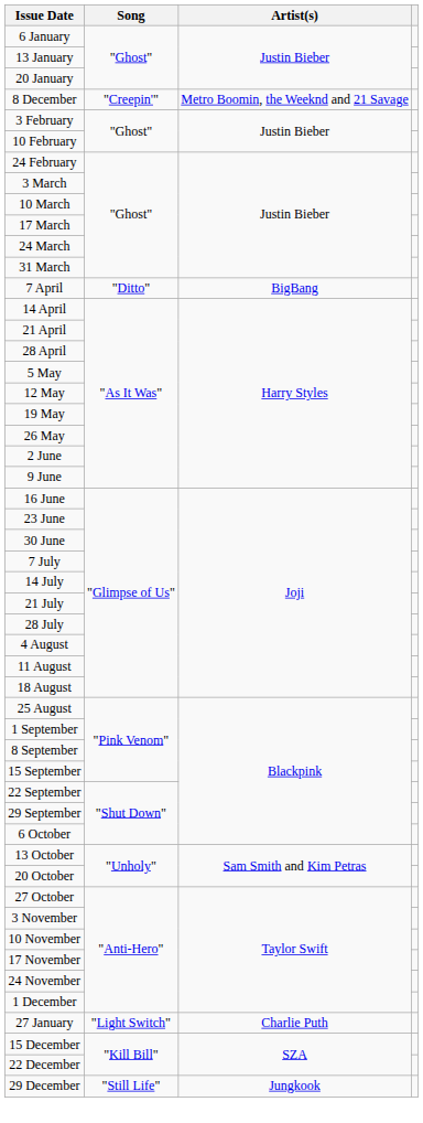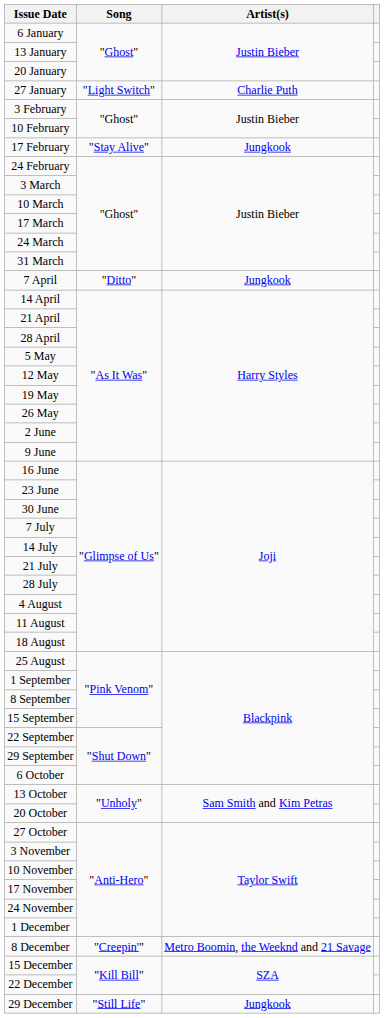 <table class="wikitable" style="text-align: center;">
 <tr>
 <th style="text-align: center;">Issue Date</th>
 <th style="text-align: center;">Song</th>
 <th style="text-align: center;">Artist(s)</th>
 <th style="text-align: center;"></th>
 </tr>
 <tr>
 <td>6 January</td>
 <td rowspan=3>"<a href='#'>Ghost</a>"</td>
 <td rowspan=3><a href='#'>Justin Bieber</a></td>
 <td></td>
 </tr>
 <tr>
 <td>13 January</td>
 <td></td>
 </tr>
 <tr>
 <td>20 January</td>
 <td></td>
 </tr>
 <tr>
-<td>8 December</td>
-<td>"<a href='#'>Creepin'</a>"</td>
-<td><a href='#'>Metro Boomin</a>, <a href='#'>the Weeknd</a> and <a href='#'>21 Savage</a></td>
+<td>27 January</td>
+<td>"<a href='#'>Light Switch</a>"</td>
+<td><a href='#'>Charlie Puth</a></td>
 <td></td>
 </tr>
 <tr>
 <td>3 February</td>
 <td rowspan=2>"Ghost"</td>
 <td rowspan=2>Justin Bieber</td>
 <td></td>
 </tr>
 <tr>
 <td>10 February</td>
+<td></td>
+</tr>
+<tr>
+<td>17 February</td>
+<td>"<a href='#'>Stay Alive</a>"</td>
+<td><a href='#'>Jungkook</a></td>
 <td></td>
 </tr>
 <tr>
 <td>24 February</td>
 <td rowspan=6>"Ghost"</td>
 <td rowspan=6>Justin Bieber</td>
 <td></td>
 </tr>
 <tr>
 <td>3 March</td>
 <td></td>
 </tr>
 <tr>
 <td>10 March</td>
 <td></td>
 </tr>
 <tr>
 <td>17 March</td>
 <td></td>
 </tr>
 <tr>
 <td>24 March</td>
 <td></td>
 </tr>
 <tr>
 <td>31 March</td>
 <td></td>
 </tr>
 <tr>
 <td>7 April</td>
 <td>"<a href='#'>Ditto</a>"</td>
-<td><a href='#'>BigBang</a></td>
+<td><a href='#'>Jungkook</a></td>
 <td></td>
 </tr>
 <tr>
 <td>14 April</td>
 <td rowspan=9>"<a href='#'>As It Was</a>"</td>
 <td rowspan=9><a href='#'>Harry Styles</a></td>
 <td></td>
 </tr>
 <tr>
 <td>21 April</td>
 <td></td>
 </tr>
 <tr>
 <td>28 April</td>
 <td></td>
 </tr>
 <tr>
 <td>5 May</td>
 <td></td>
 </tr>
 <tr>
 <td>12 May</td>
 <td></td>
 </tr>
 <tr>
 <td>19 May</td>
 <td></td>
 </tr>
 <tr>
 <td>26 May</td>
 <td></td>
 </tr>
 <tr>
 <td>2 June</td>
 <td></td>
 </tr>
 <tr>
 <td>9 June</td>
 <td></td>
 </tr>
 <tr>
 <td>16 June</td>
 <td rowspan=10>"<a href='#'>Glimpse of Us</a>"</td>
 <td rowspan=10><a href='#'>Joji</a></td>
 <td></td>
 </tr>
 <tr>
 <td>23 June</td>
 <td></td>
 </tr>
 <tr>
 <td>30 June</td>
 <td></td>
 </tr>
 <tr>
 <td>7 July</td>
 <td></td>
 </tr>
 <tr>
 <td>14 July</td>
 <td></td>
 </tr>
 <tr>
 <td>21 July</td>
 <td></td>
 </tr>
 <tr>
 <td>28 July</td>
 <td></td>
 </tr>
 <tr>
 <td>4 August</td>
 <td></td>
 </tr>
 <tr>
 <td>11 August</td>
 <td></td>
 </tr>
 <tr>
 <td>18 August</td>
 <td></td>
 </tr>
 <tr>
 <td>25 August</td>
 <td rowspan=4>"<a href='#'>Pink Venom</a>"</td>
 <td rowspan=7><a href='#'>Blackpink</a></td>
 <td></td>
 </tr>
 <tr>
 <td>1 September</td>
 <td></td>
 </tr>
 <tr>
 <td>8 September</td>
 <td></td>
 </tr>
 <tr>
 <td>15 September</td>
 <td></td>
 </tr>
 <tr>
 <td>22 September</td>
 <td rowspan=3>"<a href='#'>Shut Down</a>"</td>
 <td></td>
 </tr>
 <tr>
 <td>29 September</td>
 <td></td>
 </tr>
 <tr>
 <td>6 October</td>
 <td></td>
 </tr>
 <tr>
 <td>13 October</td>
 <td rowspan=2>"<a href='#'>Unholy</a>"</td>
 <td rowspan=2><a href='#'>Sam Smith</a> and <a href='#'>Kim Petras</a></td>
 <td></td>
 </tr>
 <tr>
 <td>20 October</td>
 <td></td>
 </tr>
 <tr>
 <td>27 October</td>
 <td rowspan=6>"<a href='#'>Anti-Hero</a>"</td>
 <td rowspan=6><a href='#'>Taylor Swift</a></td>
 <td></td>
 </tr>
 <tr>
 <td>3 November</td>
 <td></td>
 </tr>
 <tr>
 <td>10 November</td>
 <td></td>
 </tr>
 <tr>
 <td>17 November</td>
 <td></td>
 </tr>
 <tr>
 <td>24 November</td>
 <td></td>
 </tr>
 <tr>
 <td>1 December</td>
 <td></td>
 </tr>
 <tr>
-<td>27 January</td>
-<td>"<a href='#'>Light Switch</a>"</td>
-<td><a href='#'>Charlie Puth</a></td>
+<td>8 December</td>
+<td>"<a href='#'>Creepin'</a>"</td>
+<td><a href='#'>Metro Boomin</a>, <a href='#'>the Weeknd</a> and <a href='#'>21 Savage</a></td>
 <td></td>
 </tr>
 <tr>
 <td>15 December</td>
 <td rowspan=2>"<a href='#'>Kill Bill</a>"</td>
 <td rowspan=2><a href='#'>SZA</a></td>
 <td></td>
 </tr>
 <tr>
 <td>22 December</td>
 <td></td>
 </tr>
 <tr>
 <td>29 December</td>
 <td>"<a href='#'>Still Life</a>"</td>
 <td><a href='#'>Jungkook</a></td>
 <td></td>
 </tr>
 </table>
